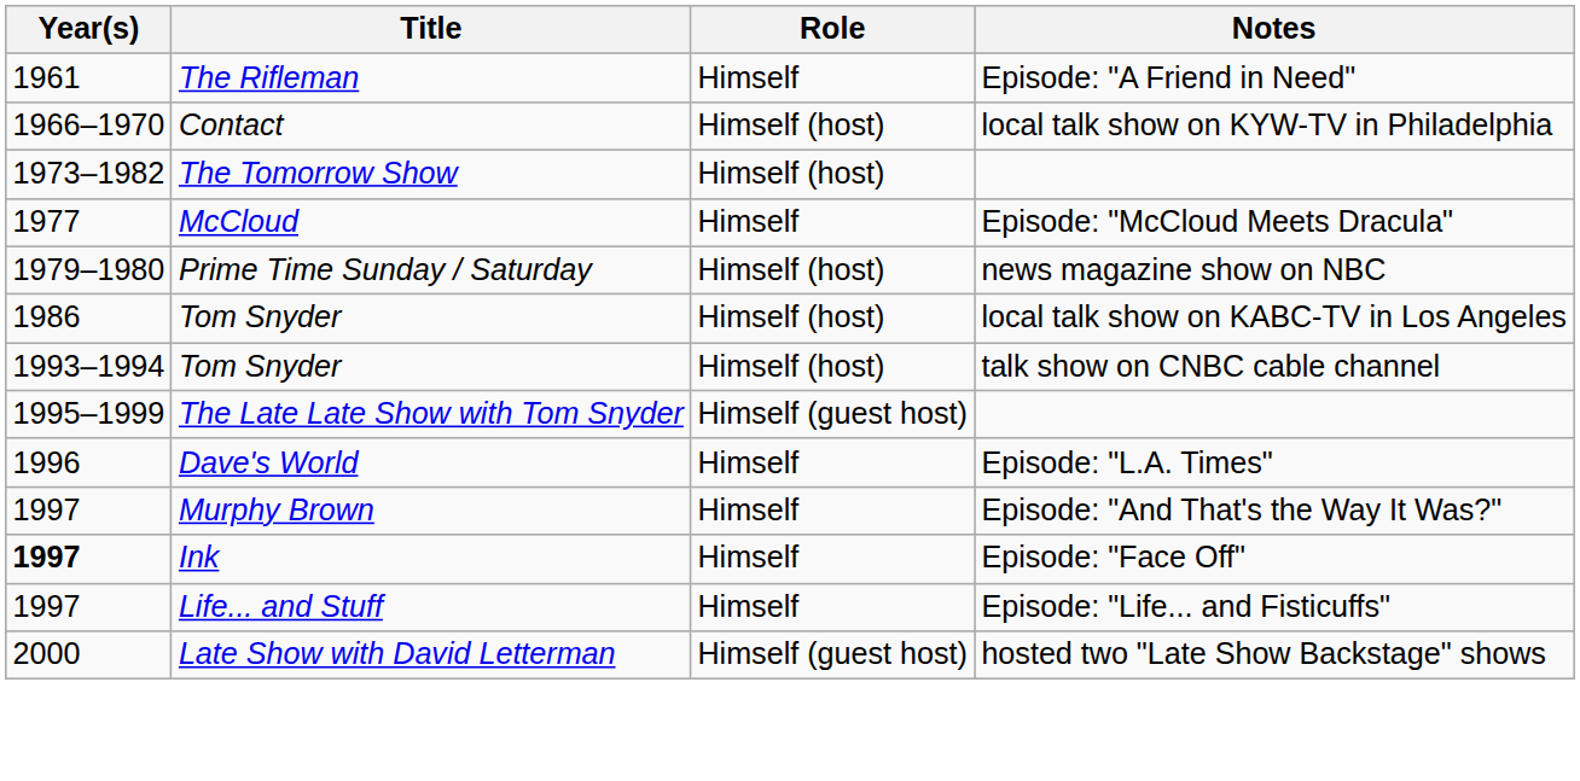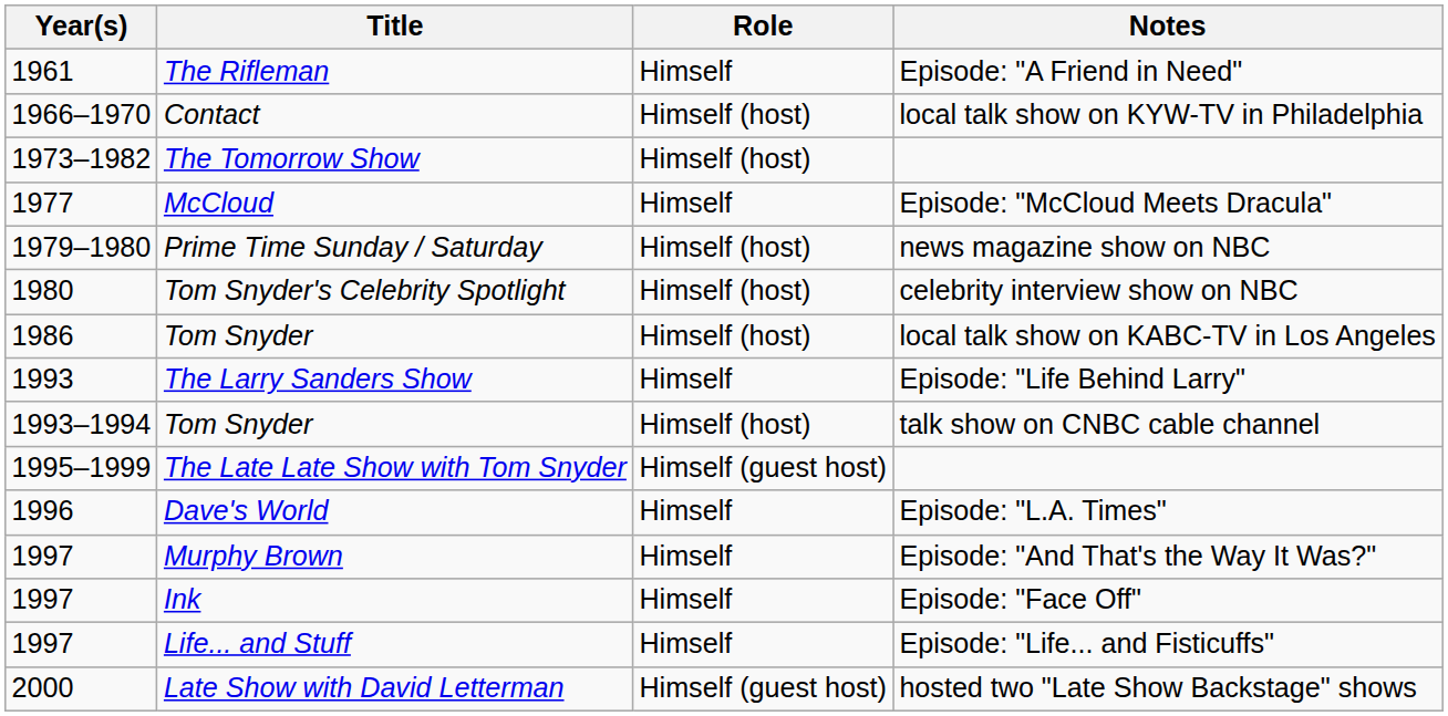 <table class="wikitable sortable">
 <tr>
 <th>Year(s)</th>
 <th>Title</th>
 <th>Role</th>
 <th>Notes</th>
 </tr>
 <tr>
 <td>1961</td>
 <td><em><a href='#'>The Rifleman</a></em></td>
 <td>Himself</td>
 <td>Episode: "A Friend in Need"</td>
 </tr>
 <tr>
 <td>1966–1970</td>
 <td><em>Contact</em></td>
 <td>Himself (host)</td>
 <td>local talk show on KYW-TV in Philadelphia</td>
 </tr>
 <tr>
 <td>1973–1982</td>
 <td><em><a href='#'>The Tomorrow Show</a></em></td>
 <td>Himself (host)</td>
 <td></td>
 </tr>
 <tr>
 <td>1977</td>
 <td><em><a href='#'>McCloud</a></em></td>
 <td>Himself</td>
 <td>Episode: "McCloud Meets Dracula"</td>
 </tr>
 <tr>
 <td>1979–1980</td>
 <td><em>Prime Time Sunday / Saturday</em></td>
 <td>Himself (host)</td>
 <td>news magazine show on NBC</td>
 </tr>
 <tr>
+<td>1980</td>
+<td><em>Tom Snyder's Celebrity Spotlight</em></td>
+<td>Himself (host)</td>
+<td>celebrity interview show on NBC</td>
+</tr>
+<tr>
 <td>1986</td>
 <td><em>Tom Snyder</em></td>
 <td>Himself (host)</td>
 <td>local talk show on KABC-TV in Los Angeles</td>
+</tr>
+<tr>
+<td>1993</td>
+<td><em><a href='#'>The Larry Sanders Show</a></em></td>
+<td>Himself</td>
+<td>Episode: "Life Behind Larry"</td>
 </tr>
 <tr>
 <td>1993–1994</td>
 <td><em>Tom Snyder</em></td>
 <td>Himself (host)</td>
 <td>talk show on CNBC cable channel</td>
 </tr>
 <tr>
 <td>1995–1999</td>
 <td><em><a href='#'>The Late Late Show with Tom Snyder</a></em></td>
 <td>Himself (guest host)</td>
 <td></td>
 </tr>
 <tr>
 <td>1996</td>
 <td><em><a href='#'>Dave's World</a></em></td>
 <td>Himself</td>
 <td>Episode: "L.A. Times"</td>
 </tr>
 <tr>
 <td>1997</td>
 <td><em><a href='#'>Murphy Brown</a></em></td>
 <td>Himself</td>
 <td>Episode: "And That's the Way It Was?"</td>
 </tr>
 <tr>
-<td><strong>1997</strong></td>
+<td>1997</td>
 <td><em><a href='#'>Ink</a></em></td>
 <td>Himself</td>
 <td>Episode: "Face Off"</td>
 </tr>
 <tr>
 <td>1997</td>
 <td><em><a href='#'>Life... and Stuff</a></em></td>
 <td>Himself</td>
 <td>Episode: "Life... and Fisticuffs"</td>
 </tr>
 <tr>
 <td>2000</td>
 <td><em><a href='#'>Late Show with David Letterman</a></em></td>
 <td>Himself (guest host)</td>
 <td>hosted two "Late Show Backstage" shows</td>
 </tr>
 </table>
